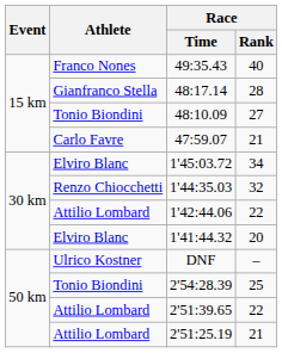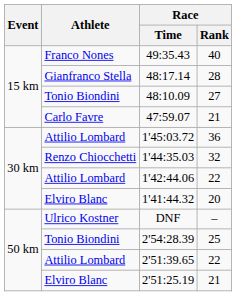 <table class="wikitable" border="1" style="font-size:90%">
 <tr>
 <th rowspan=2>Event</th>
 <th rowspan=2>Athlete</th>
 <th colspan=2>Race</th>
 </tr>
 <tr>
 <th>Time</th>
 <th>Rank</th>
 </tr>
 <tr>
 <td rowspan=4>15 km</td>
 <td><a href='#'>Franco Nones</a></td>
 <td align=center>49:35.43</td>
 <td align=center>40</td>
 </tr>
 <tr>
 <td><a href='#'>Gianfranco Stella</a></td>
 <td align=center>48:17.14</td>
 <td align=center>28</td>
 </tr>
 <tr>
 <td><a href='#'>Tonio Biondini</a></td>
 <td align=center>48:10.09</td>
 <td align=center>27</td>
 </tr>
 <tr>
 <td><a href='#'>Carlo Favre</a></td>
 <td align=center>47:59.07</td>
 <td align=center>21</td>
 </tr>
 <tr>
 <td rowspan=4>30 km</td>
-<td><a href='#'>Elviro Blanc</a></td>
+<td><a href='#'>Attilio Lombard</a></td>
 <td align=center>1'45:03.72</td>
-<td align=center>34</td>
+<td align=center>36</td>
 </tr>
 <tr>
 <td><a href='#'>Renzo Chiocchetti</a></td>
 <td align=center>1'44:35.03</td>
 <td align=center>32</td>
 </tr>
 <tr>
 <td><a href='#'>Attilio Lombard</a></td>
 <td align=center>1'42:44.06</td>
 <td align=center>22</td>
 </tr>
 <tr>
 <td><a href='#'>Elviro Blanc</a></td>
 <td align=center>1'41:44.32</td>
 <td align=center>20</td>
 </tr>
 <tr>
 <td rowspan=4>50 km</td>
 <td><a href='#'>Ulrico Kostner</a></td>
 <td align=center>DNF</td>
 <td align=center>–</td>
 </tr>
 <tr>
 <td><a href='#'>Tonio Biondini</a></td>
 <td align=center>2'54:28.39</td>
 <td align=center>25</td>
 </tr>
 <tr>
 <td><a href='#'>Attilio Lombard</a></td>
 <td align=center>2'51:39.65</td>
 <td align=center>22</td>
 </tr>
 <tr>
-<td><a href='#'>Attilio Lombard</a></td>
+<td><a href='#'>Elviro Blanc</a></td>
 <td align=center>2'51:25.19</td>
 <td align=center>21</td>
 </tr>
 </table>
